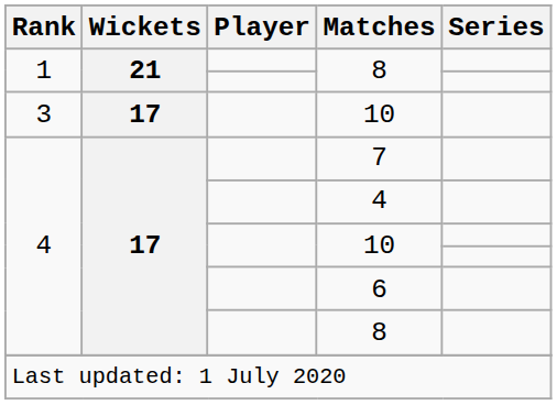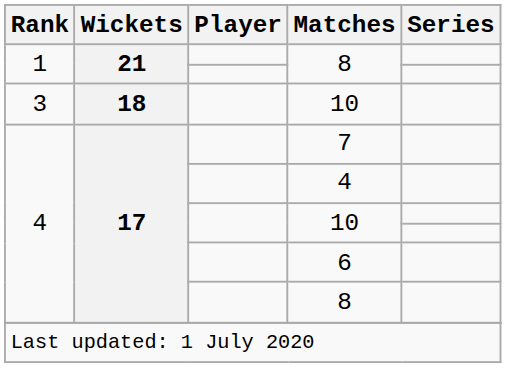 <table class="wikitable plainrowheaders sortable">
 <tr>
 <th scope=col>Rank</th>
 <th scope=col>Wickets</th>
 <th scope=col>Player</th>
 <th scope=col>Matches</th>
 <th scope=col>Series</th>
 </tr>
 <tr>
 <td align=center rowspan=2>1</td>
 <th scope=row style=text-align:center; rowspan=2>21</th>
 <td></td>
 <td align=center rowspan=2>8</td>
 <td></td>
 </tr>
 <tr>
 <td></td>
 <td></td>
 </tr>
 <tr>
 <td align=center>3</td>
-<th scope=row style=text-align:center;>17</th>
+<th scope=row style=text-align:center;>18</th>
 <td></td>
 <td align=center>10</td>
 <td></td>
 </tr>
 <tr>
 <td align=center rowspan=6>4</td>
 <th scope=row style=text-align:center; rowspan=6>17</th>
 <td></td>
 <td align=center>7</td>
 <td></td>
 </tr>
 <tr>
 <td></td>
 <td align=center>4</td>
 <td></td>
 </tr>
 <tr>
 <td rowspan=2></td>
 <td align=center rowspan=2>10</td>
 <td></td>
 </tr>
 <tr>
 <td></td>
 </tr>
 <tr>
 <td></td>
 <td align=center>6</td>
 <td></td>
 </tr>
 <tr>
 <td></td>
 <td align=center>8</td>
 <td></td>
 </tr>
 <tr>
 </tr>
 <tr class=sortbottom>
 <td colspan=5><small>Last updated: 1 July 2020</small></td>
 </tr>
 </table>
